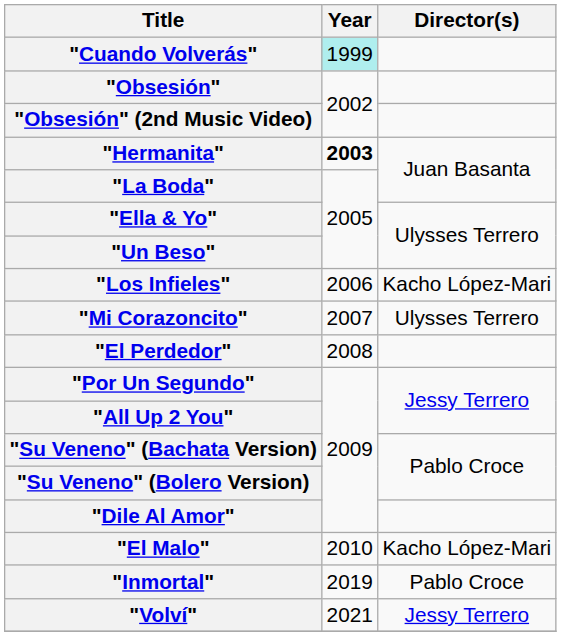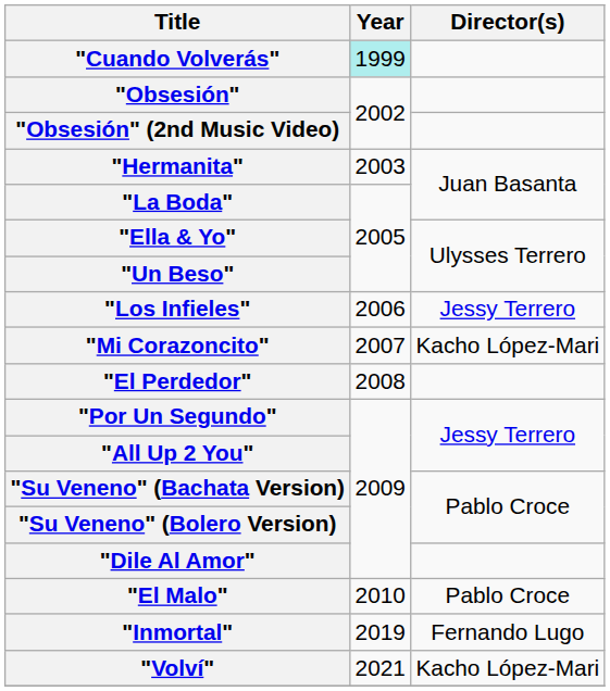 <table class="wikitable plainrowheaders" style="text-align:center;">
 <tr>
 <th scope="col">Title</th>
 <th scope="col">Year</th>
 <th scope="col">Director(s)</th>
 </tr>
 <tr>
 <th scope="row">"<a href='#'>Cuando Volverás</a>"</th>
 <td style="background: paleturquoise;">1999</td>
 <td></td>
 </tr>
 <tr>
 <th scope="row">"<a href='#'>Obsesión</a>"<br></th>
 <td rowspan="2">2002</td>
 <td></td>
 </tr>
 <tr>
 <th scope="row">"<a href='#'>Obsesión</a>" (2nd Music Video)<br></th>
 <td></td>
 </tr>
 <tr>
 <th scope="row">"<a href='#'>Hermanita</a>"</th>
-<td><strong>2003</strong></td>
+<td>2003</td>
 <td rowspan="2">Juan Basanta</td>
 </tr>
 <tr>
 <th scope="row">"<a href='#'>La Boda</a>"</th>
 <td rowspan="3">2005</td>
 </tr>
 <tr>
 <th scope="row">"<a href='#'>Ella & Yo</a>"<br></th>
 <td rowspan="2">Ulysses Terrero</td>
 </tr>
 <tr>
 <th scope="row">"<a href='#'>Un Beso</a>"</th>
 </tr>
 <tr>
 <th scope="row">"<a href='#'>Los Infieles</a>"</th>
 <td>2006</td>
-<td>Kacho López-Mari</td>
+<td><a href='#'>Jessy Terrero</a></td>
 </tr>
 <tr>
 <th scope="row">"<a href='#'>Mi Corazoncito</a>"</th>
 <td>2007</td>
-<td>Ulysses Terrero</td>
+<td>Kacho López-Mari</td>
 </tr>
 <tr>
 <th scope="row">"<a href='#'>El Perdedor</a>"</th>
 <td>2008</td>
 <td></td>
 </tr>
 <tr>
 <th scope="row">"<a href='#'>Por Un Segundo</a>"</th>
 <td rowspan="5">2009</td>
 <td rowspan="2"><a href='#'>Jessy Terrero</a></td>
 </tr>
 <tr>
 <th scope="row">"<a href='#'>All Up 2 You</a>"<br></th>
 </tr>
 <tr>
 <th scope="row">"<a href='#'>Su Veneno</a>" (<a href='#'>Bachata</a> Version)</th>
 <td rowspan="2">Pablo Croce</td>
 </tr>
 <tr>
 <th scope="row">"<a href='#'>Su Veneno</a>" (<a href='#'>Bolero</a> Version)</th>
 </tr>
 <tr>
 <th scope="row">"<a href='#'>Dile Al Amor</a>"</th>
 </tr>
 <tr>
 <th scope="row">"<a href='#'>El Malo</a>"</th>
 <td>2010</td>
-<td>Kacho López-Mari</td>
+<td>Pablo Croce</td>
 </tr>
 <tr>
 <th scope="row">"<a href='#'>Inmortal</a>"</th>
 <td>2019</td>
-<td>Pablo Croce</td>
+<td>Fernando Lugo</td>
 </tr>
 <tr>
 <th scope="row">"<a href='#'>Volví</a>"<br></th>
 <td>2021</td>
-<td><a href='#'>Jessy Terrero</a></td>
+<td>Kacho López-Mari</td>
 </tr>
 <tr>
 </tr>
 </table>
